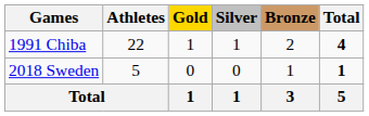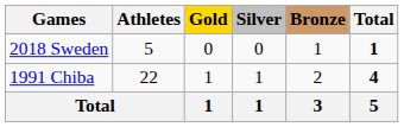 <table class="wikitable" style="text-align:center;">
 <tr>
 <th>Games</th>
 <th>Athletes</th>
 <td style="background:gold; font-weight:bold;">Gold</td>
 <td style="background:silver; font-weight:bold;">Silver</td>
 <td style="background:#cc9966; font-weight:bold;">Bronze</td>
 <th style="font-weight:bold;">Total</th>
 </tr>
 <tr>
+<td align=left> <a href='#'>2018 Sweden</a></td>
+<td>5</td>
+<td>0</td>
+<td>0</td>
+<td>1</td>
+<td><strong>1</strong></td>
+</tr>
+<tr>
 <td align=left> <a href='#'>1991 Chiba</a></td>
 <td>22</td>
 <td>1</td>
 <td>1</td>
 <td>2</td>
 <td><strong>4</strong></td>
-</tr>
-<tr>
-<td align=left> <a href='#'>2018 Sweden</a></td>
-<td>5</td>
-<td>0</td>
-<td>0</td>
-<td>1</td>
-<td><strong>1</strong></td>
 </tr>
 <tr>
 <th colspan=2>Total</th>
 <th>1</th>
 <th>1</th>
 <th>3</th>
 <th>5</th>
 </tr>
 </table>
